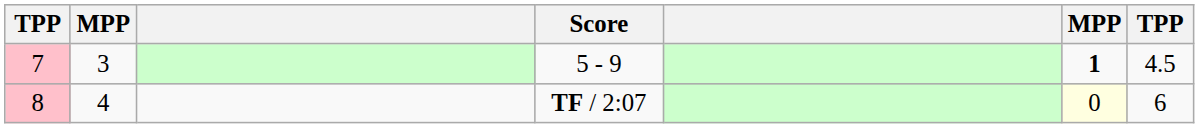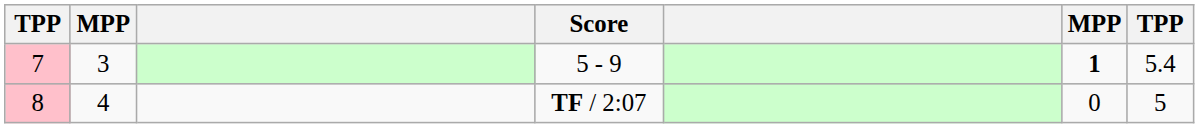 <table class="wikitable" style="text-align: center;" |>
 <tr>
 <th width="35">TPP</th>
 <th width="35">MPP</th>
 <th width="250"></th>
 <th width="75">Score</th>
 <th width="250"></th>
 <th width="35">MPP</th>
 <th width="35">TPP</th>
 </tr>
 <tr>
 <td bgcolor=pink>7</td>
 <td>3</td>
 <td style="text-align:left;" bgcolor="ccffcc"></td>
 <td>5 - 9</td>
 <td style="text-align:left;" bgcolor="ccffcc"><strong></strong></td>
 <td><strong>1</strong></td>
-<td>4.5</td>
+<td>5.4</td>
 </tr>
 <tr>
 <td bgcolor=pink>8</td>
 <td>4</td>
 <td style="text-align:left;"></td>
 <td><strong>TF</strong> / 2:07</td>
 <td style="text-align:left;" bgcolor="ccffcc"><strong></strong></td>
-<td style="background: lightyellow;">0</td>
-<td>6</td>
+<td>0</td>
+<td>5</td>
 </tr>
 </table>
